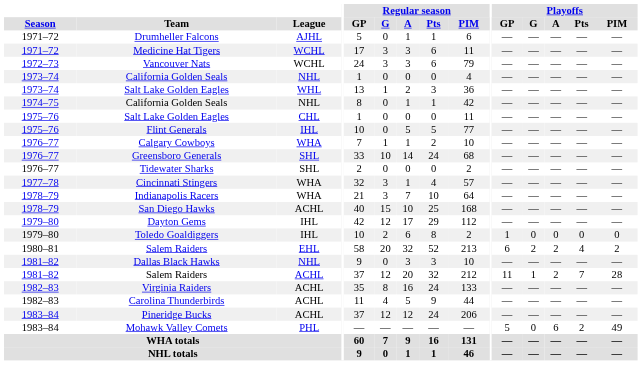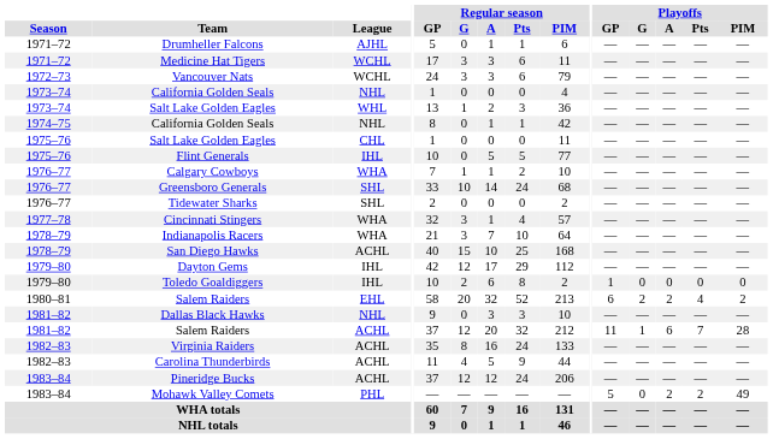 <table border="0" cellpadding="1" cellspacing="0" style="text-align:center; width:60em">
 <tr bgcolor="#e0e0e0">
 <th colspan="3" bgcolor="#ffffff"></th>
 <th rowspan="100" bgcolor="#ffffff"></th>
 <th colspan="5"><a href='#'>Regular season</a></th>
 <th rowspan="100" bgcolor="#ffffff"></th>
 <th colspan="5"><a href='#'>Playoffs</a></th>
 </tr>
 <tr bgcolor="#e0e0e0">
 <th><a href='#'>Season</a></th>
 <th>Team</th>
 <th>League</th>
 <th>GP</th>
 <th><a href='#'>G</a></th>
 <th><a href='#'>A</a></th>
 <th><a href='#'>Pts</a></th>
 <th><a href='#'>PIM</a></th>
 <th>GP</th>
 <th>G</th>
 <th>A</th>
 <th>Pts</th>
 <th>PIM</th>
 </tr>
 <tr>
 <td>1971–72</td>
 <td><a href='#'>Drumheller Falcons</a></td>
 <td><a href='#'>AJHL</a></td>
 <td>5</td>
 <td>0</td>
 <td>1</td>
 <td>1</td>
 <td>6</td>
 <td>—</td>
 <td>—</td>
 <td>—</td>
 <td>—</td>
 <td>—</td>
 </tr>
 <tr bgcolor="#f0f0f0">
 <td><a href='#'>1971–72</a></td>
 <td><a href='#'>Medicine Hat Tigers</a></td>
 <td><a href='#'>WCHL</a></td>
 <td>17</td>
 <td>3</td>
 <td>3</td>
 <td>6</td>
 <td>11</td>
 <td>—</td>
 <td>—</td>
 <td>—</td>
 <td>—</td>
 <td>—</td>
 </tr>
 <tr>
 <td><a href='#'>1972–73</a></td>
 <td><a href='#'>Vancouver Nats</a></td>
 <td>WCHL</td>
 <td>24</td>
 <td>3</td>
 <td>3</td>
 <td>6</td>
 <td>79</td>
 <td>—</td>
 <td>—</td>
 <td>—</td>
 <td>—</td>
 <td>—</td>
 </tr>
 <tr bgcolor="#f0f0f0">
 <td><a href='#'>1973–74</a></td>
 <td><a href='#'>California Golden Seals</a></td>
 <td><a href='#'>NHL</a></td>
 <td>1</td>
 <td>0</td>
 <td>0</td>
 <td>0</td>
 <td>4</td>
 <td>—</td>
 <td>—</td>
 <td>—</td>
 <td>—</td>
 <td>—</td>
 </tr>
 <tr>
 <td><a href='#'>1973–74</a></td>
 <td><a href='#'>Salt Lake Golden Eagles</a></td>
 <td><a href='#'>WHL</a></td>
 <td>13</td>
 <td>1</td>
 <td>2</td>
 <td>3</td>
 <td>36</td>
 <td>—</td>
 <td>—</td>
 <td>—</td>
 <td>—</td>
 <td>—</td>
 </tr>
 <tr bgcolor="#f0f0f0">
 <td><a href='#'>1974–75</a></td>
 <td>California Golden Seals</td>
 <td>NHL</td>
 <td>8</td>
 <td>0</td>
 <td>1</td>
 <td>1</td>
 <td>42</td>
 <td>—</td>
 <td>—</td>
 <td>—</td>
 <td>—</td>
 <td>—</td>
 </tr>
 <tr>
 <td><a href='#'>1975–76</a></td>
 <td><a href='#'>Salt Lake Golden Eagles</a></td>
 <td><a href='#'>CHL</a></td>
 <td>1</td>
 <td>0</td>
 <td>0</td>
 <td>0</td>
 <td>11</td>
 <td>—</td>
 <td>—</td>
 <td>—</td>
 <td>—</td>
 <td>—</td>
 </tr>
 <tr bgcolor="#f0f0f0">
 <td><a href='#'>1975–76</a></td>
 <td><a href='#'>Flint Generals</a></td>
 <td><a href='#'>IHL</a></td>
 <td>10</td>
 <td>0</td>
 <td>5</td>
 <td>5</td>
 <td>77</td>
 <td>—</td>
 <td>—</td>
 <td>—</td>
 <td>—</td>
 <td>—</td>
 </tr>
 <tr>
 <td><a href='#'>1976–77</a></td>
 <td><a href='#'>Calgary Cowboys</a></td>
 <td><a href='#'>WHA</a></td>
 <td>7</td>
 <td>1</td>
 <td>1</td>
 <td>2</td>
 <td>10</td>
 <td>—</td>
 <td>—</td>
 <td>—</td>
 <td>—</td>
 <td>—</td>
 </tr>
 <tr bgcolor="#f0f0f0">
 <td><a href='#'>1976–77</a></td>
 <td><a href='#'>Greensboro Generals</a></td>
 <td><a href='#'>SHL</a></td>
 <td>33</td>
 <td>10</td>
 <td>14</td>
 <td>24</td>
 <td>68</td>
 <td>—</td>
 <td>—</td>
 <td>—</td>
 <td>—</td>
 <td>—</td>
 </tr>
 <tr>
 <td>1976–77</td>
 <td><a href='#'>Tidewater Sharks</a></td>
 <td>SHL</td>
 <td>2</td>
 <td>0</td>
 <td>0</td>
 <td>0</td>
 <td>2</td>
 <td>—</td>
 <td>—</td>
 <td>—</td>
 <td>—</td>
 <td>—</td>
 </tr>
 <tr bgcolor="#f0f0f0">
 <td><a href='#'>1977–78</a></td>
 <td><a href='#'>Cincinnati Stingers</a></td>
 <td>WHA</td>
 <td>32</td>
 <td>3</td>
 <td>1</td>
 <td>4</td>
 <td>57</td>
 <td>—</td>
 <td>—</td>
 <td>—</td>
 <td>—</td>
 <td>—</td>
 </tr>
 <tr>
 <td><a href='#'>1978–79</a></td>
 <td><a href='#'>Indianapolis Racers</a></td>
 <td>WHA</td>
 <td>21</td>
 <td>3</td>
 <td>7</td>
 <td>10</td>
 <td>64</td>
 <td>—</td>
 <td>—</td>
 <td>—</td>
 <td>—</td>
 <td>—</td>
 </tr>
 <tr bgcolor="#f0f0f0">
 <td><a href='#'>1978–79</a></td>
 <td><a href='#'>San Diego Hawks</a></td>
 <td>ACHL</td>
 <td>40</td>
 <td>15</td>
 <td>10</td>
 <td>25</td>
 <td>168</td>
 <td>—</td>
 <td>—</td>
 <td>—</td>
 <td>—</td>
 <td>—</td>
 </tr>
 <tr>
 <td><a href='#'>1979–80</a></td>
 <td><a href='#'>Dayton Gems</a></td>
 <td>IHL</td>
 <td>42</td>
 <td>12</td>
 <td>17</td>
 <td>29</td>
 <td>112</td>
 <td>—</td>
 <td>—</td>
 <td>—</td>
 <td>—</td>
 <td>—</td>
 </tr>
 <tr bgcolor="#f0f0f0">
 <td>1979–80</td>
 <td><a href='#'>Toledo Goaldiggers</a></td>
 <td>IHL</td>
 <td>10</td>
 <td>2</td>
 <td>6</td>
 <td>8</td>
 <td>2</td>
 <td>1</td>
 <td>0</td>
 <td>0</td>
 <td>0</td>
 <td>0</td>
 </tr>
 <tr>
 <td>1980–81</td>
 <td><a href='#'>Salem Raiders</a></td>
 <td><a href='#'>EHL</a></td>
 <td>58</td>
 <td>20</td>
 <td>32</td>
 <td>52</td>
 <td>213</td>
 <td>6</td>
 <td>2</td>
 <td>2</td>
 <td>4</td>
 <td>2</td>
 </tr>
 <tr bgcolor="#f0f0f0">
 <td><a href='#'>1981–82</a></td>
 <td><a href='#'>Dallas Black Hawks</a></td>
 <td><a href='#'>NHL</a></td>
 <td>9</td>
 <td>0</td>
 <td>3</td>
 <td>3</td>
 <td>10</td>
 <td>—</td>
 <td>—</td>
 <td>—</td>
 <td>—</td>
 <td>—</td>
 </tr>
 <tr>
 <td><a href='#'>1981–82</a></td>
 <td>Salem Raiders</td>
 <td><a href='#'>ACHL</a></td>
 <td>37</td>
 <td>12</td>
 <td>20</td>
 <td>32</td>
 <td>212</td>
 <td>11</td>
 <td>1</td>
-<td>2</td>
+<td>6</td>
 <td>7</td>
 <td>28</td>
 </tr>
 <tr bgcolor="#f0f0f0">
 <td><a href='#'>1982–83</a></td>
 <td><a href='#'>Virginia Raiders</a></td>
 <td>ACHL</td>
 <td>35</td>
 <td>8</td>
 <td>16</td>
 <td>24</td>
 <td>133</td>
 <td>—</td>
 <td>—</td>
 <td>—</td>
 <td>—</td>
 <td>—</td>
 </tr>
 <tr>
 <td>1982–83</td>
 <td><a href='#'>Carolina Thunderbirds</a></td>
 <td>ACHL</td>
 <td>11</td>
 <td>4</td>
 <td>5</td>
 <td>9</td>
 <td>44</td>
 <td>—</td>
 <td>—</td>
 <td>—</td>
 <td>—</td>
 <td>—</td>
 </tr>
 <tr bgcolor="#f0f0f0">
 <td><a href='#'>1983–84</a></td>
 <td><a href='#'>Pineridge Bucks</a></td>
 <td>ACHL</td>
 <td>37</td>
 <td>12</td>
 <td>12</td>
 <td>24</td>
 <td>206</td>
 <td>—</td>
 <td>—</td>
 <td>—</td>
 <td>—</td>
 <td>—</td>
 </tr>
 <tr>
 <td>1983–84</td>
 <td><a href='#'>Mohawk Valley Comets</a></td>
 <td><a href='#'>PHL</a></td>
 <td>—</td>
 <td>—</td>
 <td>—</td>
 <td>—</td>
 <td>—</td>
 <td>5</td>
 <td>0</td>
-<td>6</td>
+<td>2</td>
 <td>2</td>
 <td>49</td>
 </tr>
 <tr bgcolor="#e0e0e0">
 <th colspan="3">WHA totals</th>
 <th>60</th>
 <th>7</th>
 <th>9</th>
 <th>16</th>
 <th>131</th>
 <th>—</th>
 <th>—</th>
 <th>—</th>
 <th>—</th>
 <th>—</th>
 </tr>
 <tr bgcolor="#e0e0e0">
 <th colspan="3">NHL totals</th>
 <th>9</th>
 <th>0</th>
 <th>1</th>
 <th>1</th>
 <th>46</th>
 <th>—</th>
 <th>—</th>
 <th>—</th>
 <th>—</th>
 <th>—</th>
 </tr>
 </table>
